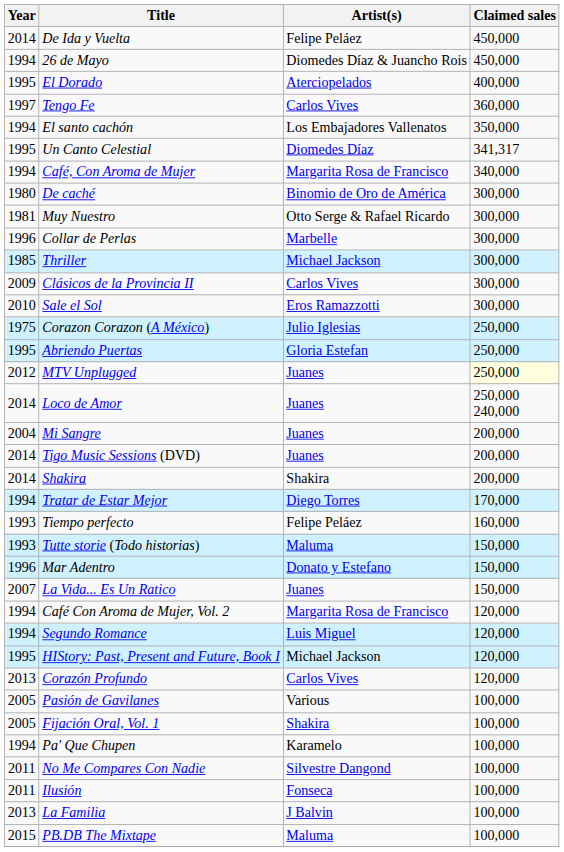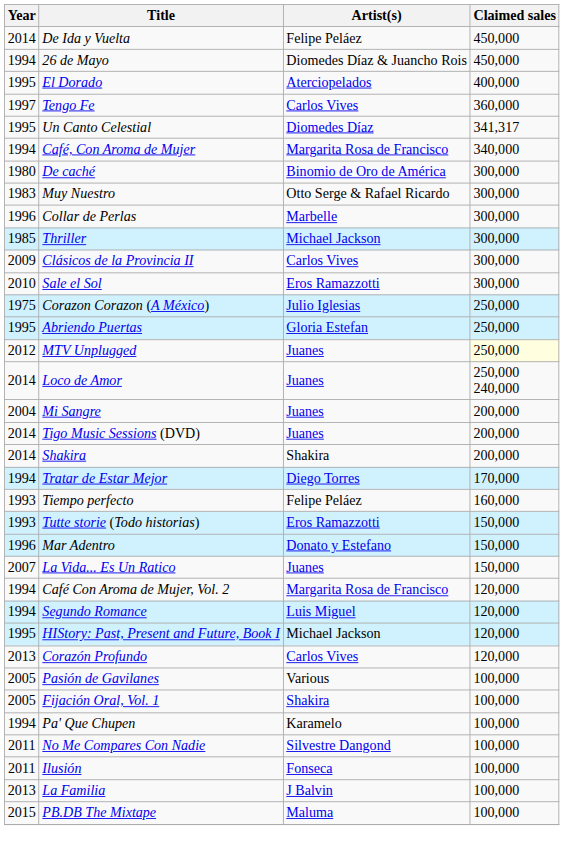 <table class="wikitable sortable">
 <tr>
 <th>Year</th>
 <th>Title</th>
 <th>Artist(s)</th>
 <th>Claimed sales</th>
 </tr>
 <tr>
 <td style="text-align:center;">2014</td>
 <td><em>De Ida y Vuelta</em></td>
 <td>Felipe Peláez</td>
 <td>450,000</td>
 </tr>
 <tr>
 <td style="text-align:center;">1994</td>
 <td><em>26 de Mayo</em></td>
 <td>Diomedes Díaz & Juancho Rois</td>
 <td>450,000</td>
 </tr>
 <tr>
 <td style="text-align:center;">1995</td>
 <td><em><a href='#'>El Dorado</a></em></td>
 <td><a href='#'>Aterciopelados</a></td>
 <td>400,000</td>
 </tr>
 <tr>
 <td style="text-align:center;">1997</td>
 <td><em><a href='#'>Tengo Fe</a></em></td>
 <td><a href='#'>Carlos Vives</a></td>
 <td>360,000</td>
 </tr>
 <tr>
-<td style="text-align:center;">1994</td>
-<td><em>El santo cachón</em></td>
-<td>Los Embajadores Vallenatos</td>
-<td>350,000</td>
-</tr>
-<tr>
 <td style="text-align:center;">1995</td>
 <td><em>Un Canto Celestial</em></td>
 <td><a href='#'>Diomedes Díaz</a></td>
 <td>341,317</td>
 </tr>
 <tr>
 <td style="text-align:center;">1994</td>
 <td><em><a href='#'>Café, Con Aroma de Mujer</a></em></td>
 <td><a href='#'>Margarita Rosa de Francisco</a></td>
 <td>340,000</td>
 </tr>
 <tr>
 <td style="text-align:center;">1980</td>
 <td><em><a href='#'>De caché</a></em></td>
 <td><a href='#'>Binomio de Oro de América</a></td>
 <td>300,000</td>
 </tr>
 <tr>
-<td style="text-align:center;">1981</td>
+<td style="text-align:center;">1983</td>
 <td><em>Muy Nuestro</em></td>
 <td>Otto Serge & Rafael Ricardo</td>
 <td>300,000</td>
 </tr>
 <tr>
 <td style="text-align:center;">1996</td>
 <td><em>Collar de Perlas</em></td>
 <td><a href='#'>Marbelle</a></td>
 <td>300,000</td>
 </tr>
 <tr style="background:#D0F2FF">
 <td style="text-align:center;">1985</td>
 <td><em><a href='#'>Thriller</a></em></td>
 <td><a href='#'>Michael Jackson</a></td>
 <td>300,000</td>
 </tr>
 <tr>
 <td style="text-align:center;">2009</td>
 <td><em><a href='#'>Clásicos de la Provincia II</a></em></td>
 <td><a href='#'>Carlos Vives</a></td>
 <td>300,000</td>
 </tr>
 <tr>
 <td style="text-align:center;">2010</td>
 <td><em><a href='#'>Sale el Sol</a></em></td>
 <td><a href='#'>Eros Ramazzotti</a></td>
 <td>300,000</td>
 </tr>
 <tr style="background:#D0F2FF">
 <td style="text-align:center;">1975</td>
 <td><em>Corazon Corazon</em> (<em><a href='#'>A México</a></em>)</td>
 <td><a href='#'>Julio Iglesias</a></td>
 <td>250,000</td>
 </tr>
 <tr style="background:#D0F2FF">
 <td style="text-align:center;">1995</td>
 <td><em><a href='#'>Abriendo Puertas</a></em></td>
 <td><a href='#'>Gloria Estefan</a></td>
 <td>250,000</td>
 </tr>
 <tr>
 <td style="text-align:center;">2012</td>
 <td><em><a href='#'>MTV Unplugged</a></em></td>
 <td><a href='#'>Juanes</a></td>
 <td style="background: lightyellow;">250,000</td>
 </tr>
 <tr>
 <td style="text-align:center;">2014</td>
 <td><em><a href='#'>Loco de Amor</a></em></td>
 <td><a href='#'>Juanes</a></td>
 <td>250,000<br>240,000</td>
 </tr>
 <tr>
 <td style="text-align:center;">2004</td>
 <td><em><a href='#'>Mi Sangre</a></em></td>
 <td><a href='#'>Juanes</a></td>
 <td>200,000</td>
 </tr>
 <tr>
 <td style="text-align:center;">2014</td>
 <td><em><a href='#'>Tigo Music Sessions</a></em> (DVD)</td>
 <td><a href='#'>Juanes</a></td>
 <td>200,000</td>
 </tr>
 <tr>
 <td style="text-align:center;">2014</td>
 <td><em><a href='#'>Shakira</a></em></td>
 <td>Shakira</td>
 <td>200,000</td>
 </tr>
 <tr style="background:#D0F2FF">
 <td style="text-align:center;">1994</td>
 <td><em><a href='#'>Tratar de Estar Mejor</a></em></td>
 <td><a href='#'>Diego Torres</a></td>
 <td>170,000</td>
 </tr>
 <tr>
 <td style="text-align:center;">1993</td>
 <td><em>Tiempo perfecto</em></td>
 <td>Felipe Peláez</td>
 <td>160,000</td>
 </tr>
 <tr style="background:#D0F2FF">
 <td style="text-align:center;">1993</td>
 <td><em><a href='#'>Tutte storie</a></em> (<em>Todo historias</em>)</td>
-<td><a href='#'>Maluma</a></td>
+<td><a href='#'>Eros Ramazzotti</a></td>
 <td>150,000</td>
 </tr>
 <tr style="background:#D0F2FF">
 <td style="text-align:center;">1996</td>
 <td><em>Mar Adentro</em></td>
 <td><a href='#'>Donato y Estefano</a></td>
 <td>150,000</td>
 </tr>
 <tr>
 <td style="text-align:center;">2007</td>
 <td><em><a href='#'>La Vida... Es Un Ratico</a></em></td>
 <td><a href='#'>Juanes</a></td>
 <td>150,000</td>
 </tr>
 <tr>
 <td style="text-align:center;">1994</td>
 <td><em>Café Con Aroma de Mujer, Vol. 2</em></td>
 <td><a href='#'>Margarita Rosa de Francisco</a></td>
 <td>120,000</td>
 </tr>
 <tr style="background:#D0F2FF">
 <td style="text-align:center;">1994</td>
 <td><em><a href='#'>Segundo Romance</a></em></td>
 <td><a href='#'>Luis Miguel</a></td>
 <td>120,000</td>
 </tr>
 <tr style="background:#D0F2FF">
 <td style="text-align:center;">1995</td>
 <td><em><a href='#'>HIStory: Past, Present and Future, Book I</a></em></td>
 <td>Michael Jackson</td>
 <td>120,000</td>
 </tr>
 <tr>
 <td style="text-align:center;">2013</td>
 <td><em><a href='#'>Corazón Profundo</a></em></td>
 <td><a href='#'>Carlos Vives</a></td>
 <td>120,000</td>
 </tr>
 <tr>
 <td style="text-align:center;">2005</td>
 <td><em><a href='#'>Pasión de Gavilanes</a></em></td>
 <td>Various</td>
 <td>100,000</td>
 </tr>
 <tr>
 <td style="text-align:center;">2005</td>
 <td><em><a href='#'>Fijación Oral, Vol. 1</a></em></td>
 <td><a href='#'>Shakira</a></td>
 <td>100,000</td>
 </tr>
 <tr>
 <td style="text-align:center;">1994</td>
 <td><em>Pa' Que Chupen</em></td>
 <td>Karamelo</td>
 <td>100,000</td>
 </tr>
 <tr>
 <td style="text-align:center;">2011</td>
 <td><em><a href='#'>No Me Compares Con Nadie</a></em></td>
 <td><a href='#'>Silvestre Dangond</a></td>
 <td>100,000</td>
 </tr>
 <tr>
 <td style="text-align:center;">2011</td>
 <td><em><a href='#'>Ilusión</a></em></td>
 <td><a href='#'>Fonseca</a></td>
 <td>100,000</td>
 </tr>
 <tr>
 <td style="text-align:center;">2013</td>
 <td><em><a href='#'>La Familia</a></em></td>
 <td><a href='#'>J Balvin</a></td>
 <td>100,000</td>
 </tr>
 <tr>
 <td style="text-align:center;">2015</td>
 <td><em><a href='#'>PB.DB The Mixtape</a></em></td>
 <td><a href='#'>Maluma</a></td>
 <td>100,000</td>
 </tr>
 <tr>
 </tr>
 </table>
